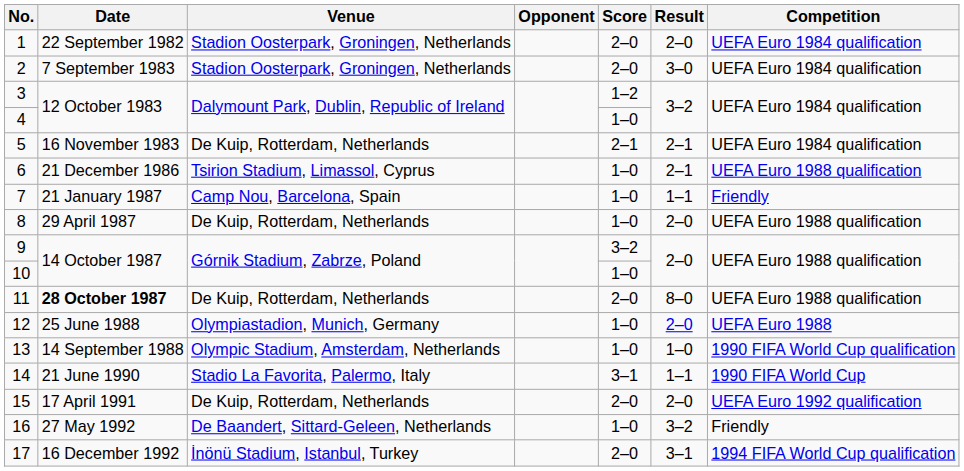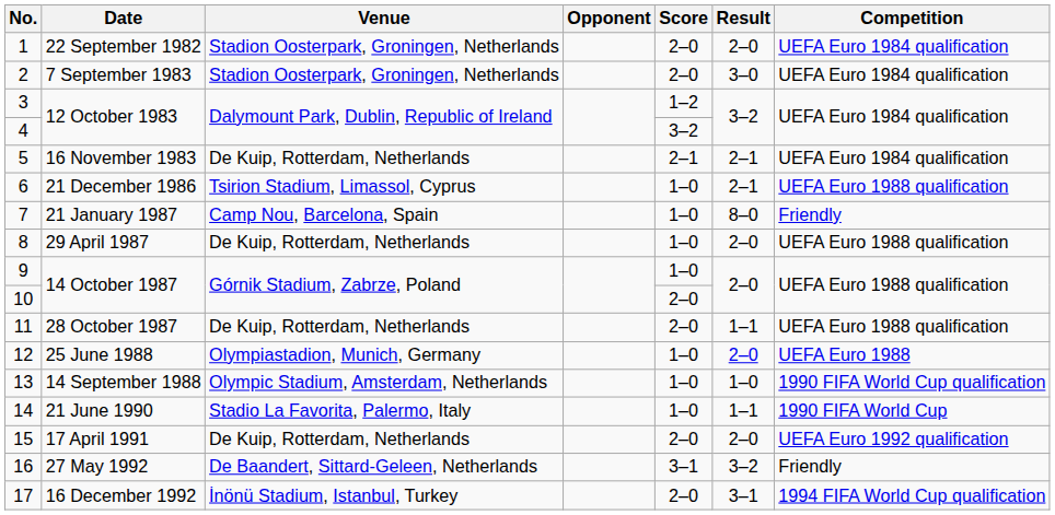 <table class="wikitable sortable">
 <tr>
 <th scope="col">No.</th>
 <th scope="col">Date</th>
 <th scope="col">Venue</th>
 <th scope="col">Opponent</th>
 <th scope="col">Score</th>
 <th scope="col">Result</th>
 <th scope="col">Competition</th>
 </tr>
 <tr>
 <td align="center">1</td>
 <td>22 September 1982</td>
 <td><a href='#'>Stadion Oosterpark</a>, <a href='#'>Groningen</a>, Netherlands</td>
 <td></td>
 <td align="center">2–0</td>
 <td align="center">2–0</td>
 <td><a href='#'>UEFA Euro 1984 qualification</a></td>
 </tr>
 <tr>
 <td align="center">2</td>
 <td>7 September 1983</td>
 <td><a href='#'>Stadion Oosterpark</a>, <a href='#'>Groningen</a>, Netherlands</td>
 <td></td>
 <td align="center">2–0</td>
 <td align="center">3–0</td>
 <td>UEFA Euro 1984 qualification</td>
 </tr>
 <tr>
 <td align="center">3</td>
 <td rowspan="2">12 October 1983</td>
 <td rowspan="2"><a href='#'>Dalymount Park</a>, <a href='#'>Dublin</a>, <a href='#'>Republic of Ireland</a></td>
 <td rowspan="2"></td>
 <td align="center">1–2</td>
 <td rowspan="2" style="text-align:center">3–2</td>
 <td rowspan="2">UEFA Euro 1984 qualification</td>
 </tr>
 <tr>
 <td align="center">4</td>
-<td align="center">1–0</td>
+<td align="center">3–2</td>
 </tr>
 <tr>
 <td align="center">5</td>
 <td>16 November 1983</td>
 <td>De Kuip, Rotterdam, Netherlands</td>
 <td></td>
 <td align="center">2–1</td>
 <td align="center">2–1</td>
 <td>UEFA Euro 1984 qualification</td>
 </tr>
 <tr>
 <td align="center">6</td>
 <td>21 December 1986</td>
 <td><a href='#'>Tsirion Stadium</a>, <a href='#'>Limassol</a>, Cyprus</td>
 <td></td>
 <td align="center">1–0</td>
 <td align="center">2–1</td>
 <td><a href='#'>UEFA Euro 1988 qualification</a></td>
 </tr>
 <tr>
 <td align="center">7</td>
 <td>21 January 1987</td>
 <td><a href='#'>Camp Nou</a>, <a href='#'>Barcelona</a>, Spain</td>
 <td></td>
 <td align="center">1–0</td>
-<td align="center">1–1</td>
+<td align="center">8–0</td>
 <td><a href='#'>Friendly</a></td>
 </tr>
 <tr>
 <td align="center">8</td>
 <td>29 April 1987</td>
 <td>De Kuip, Rotterdam, Netherlands</td>
 <td></td>
 <td align="center">1–0</td>
 <td align="center">2–0</td>
 <td>UEFA Euro 1988 qualification</td>
 </tr>
 <tr>
 <td align="center">9</td>
 <td rowspan="2">14 October 1987</td>
 <td rowspan="2"><a href='#'>Górnik Stadium</a>, <a href='#'>Zabrze</a>, Poland</td>
 <td rowspan="2"></td>
-<td align="center">3–2</td>
+<td align="center">1–0</td>
 <td rowspan="2" style="text-align:center">2–0</td>
 <td rowspan="2">UEFA Euro 1988 qualification</td>
 </tr>
 <tr>
 <td align="center">10</td>
-<td align="center">1–0</td>
+<td align="center">2–0</td>
 </tr>
 <tr>
 <td align="center">11</td>
-<td><strong>28 October 1987</strong></td>
+<td>28 October 1987</td>
 <td>De Kuip, Rotterdam, Netherlands</td>
 <td></td>
 <td align="center">2–0</td>
-<td align="center">8–0</td>
+<td align="center">1–1</td>
 <td>UEFA Euro 1988 qualification</td>
 </tr>
 <tr>
 <td align="center">12</td>
 <td>25 June 1988</td>
 <td><a href='#'>Olympiastadion</a>, <a href='#'>Munich</a>, Germany</td>
 <td></td>
 <td align="center">1–0</td>
 <td align="center"><a href='#'>2–0</a></td>
 <td><a href='#'>UEFA Euro 1988</a></td>
 </tr>
 <tr>
 <td align="center">13</td>
 <td>14 September 1988</td>
 <td><a href='#'>Olympic Stadium</a>, <a href='#'>Amsterdam</a>, Netherlands</td>
 <td></td>
 <td align="center">1–0</td>
 <td align="center">1–0</td>
 <td><a href='#'>1990 FIFA World Cup qualification</a></td>
 </tr>
 <tr>
 <td align="center">14</td>
 <td>21 June 1990</td>
 <td><a href='#'>Stadio La Favorita</a>, <a href='#'>Palermo</a>, Italy</td>
 <td></td>
-<td align="center">3–1</td>
+<td align="center">1–0</td>
 <td align="center">1–1</td>
 <td><a href='#'>1990 FIFA World Cup</a></td>
 </tr>
 <tr>
 <td align="center">15</td>
 <td>17 April 1991</td>
 <td>De Kuip, Rotterdam, Netherlands</td>
 <td></td>
 <td align="center">2–0</td>
 <td align="center">2–0</td>
 <td><a href='#'>UEFA Euro 1992 qualification</a></td>
 </tr>
 <tr>
 <td align="center">16</td>
 <td>27 May 1992</td>
 <td><a href='#'>De Baandert</a>, <a href='#'>Sittard-Geleen</a>, Netherlands</td>
 <td></td>
-<td align="center">1–0</td>
+<td align="center">3–1</td>
 <td align="center">3–2</td>
 <td>Friendly</td>
 </tr>
 <tr>
 <td align="center">17</td>
 <td>16 December 1992</td>
 <td><a href='#'>İnönü Stadium</a>, <a href='#'>Istanbul</a>, Turkey</td>
 <td></td>
 <td align="center">2–0</td>
 <td align="center">3–1</td>
 <td><a href='#'>1994 FIFA World Cup qualification</a></td>
 </tr>
 </table>
